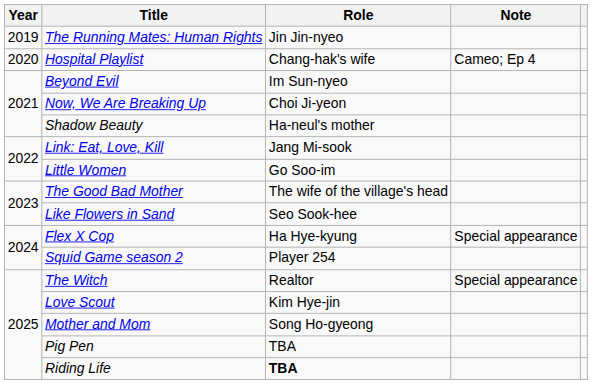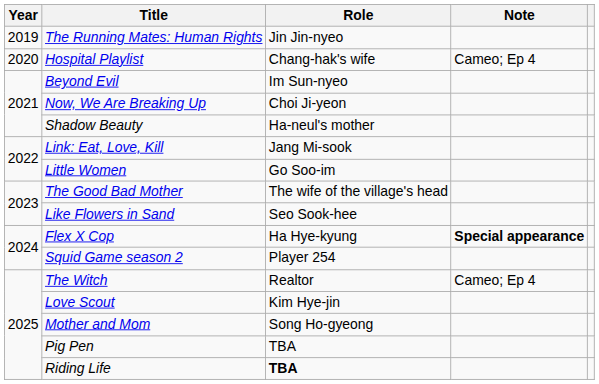 <table class="wikitable">
 <tr>
 <th>Year</th>
 <th>Title</th>
 <th>Role</th>
 <th>Note</th>
 <th></th>
 </tr>
 <tr>
 <td>2019</td>
 <td><em><a href='#'>The Running Mates: Human Rights</a></em></td>
 <td>Jin Jin-nyeo</td>
 <td></td>
 <td></td>
 </tr>
 <tr>
 <td>2020</td>
 <td><em><a href='#'>Hospital Playlist</a></em></td>
 <td>Chang-hak's wife</td>
 <td>Cameo; Ep 4</td>
 <td></td>
 </tr>
 <tr>
 <td rowspan="3">2021</td>
 <td><em><a href='#'>Beyond Evil</a></em></td>
 <td>Im Sun-nyeo</td>
 <td></td>
 <td></td>
 </tr>
 <tr>
 <td><em><a href='#'>Now, We Are Breaking Up</a></em></td>
 <td>Choi Ji-yeon</td>
 <td></td>
 <td></td>
 </tr>
 <tr>
 <td><em>Shadow Beauty</em></td>
 <td>Ha-neul's mother</td>
 <td></td>
 <td></td>
 </tr>
 <tr>
 <td rowspan="2">2022</td>
 <td><em><a href='#'>Link: Eat, Love, Kill</a></em></td>
 <td>Jang Mi-sook</td>
 <td></td>
 <td></td>
 </tr>
 <tr>
 <td><em><a href='#'>Little Women</a></em></td>
 <td>Go Soo-im</td>
 <td></td>
 <td></td>
 </tr>
 <tr>
 <td rowspan="2">2023</td>
 <td><em><a href='#'>The Good Bad Mother</a></em></td>
 <td>The wife of the village's head</td>
 <td></td>
 <td></td>
 </tr>
 <tr>
 <td><em><a href='#'>Like Flowers in Sand</a></em></td>
 <td>Seo Sook-hee</td>
 <td></td>
 <td></td>
 </tr>
 <tr>
 <td rowspan="2">2024</td>
 <td><em><a href='#'>Flex X Cop</a></em></td>
 <td>Ha Hye-kyung</td>
-<td>Special appearance</td>
+<td><strong>Special appearance</strong></td>
 <td></td>
 </tr>
 <tr>
 <td><em><a href='#'>Squid Game season 2</a></em></td>
 <td>Player 254</td>
 <td></td>
 <td></td>
 </tr>
 <tr>
 <td rowspan="5">2025</td>
 <td><em><a href='#'>The Witch</a></em></td>
 <td>Realtor</td>
-<td>Special appearance</td>
+<td>Cameo; Ep 4</td>
 <td></td>
 </tr>
 <tr>
 <td><em><a href='#'>Love Scout</a></em></td>
 <td>Kim Hye-jin</td>
 <td></td>
 <td></td>
 </tr>
 <tr>
 <td><em><a href='#'>Mother and Mom</a></em></td>
 <td>Song Ho-gyeong</td>
 <td></td>
 <td></td>
 </tr>
 <tr>
 <td><em>Pig Pen</em></td>
 <td>TBA</td>
 <td></td>
 <td></td>
 </tr>
 <tr>
 <td><em>Riding Life</em></td>
 <td><strong>TBA</strong></td>
 <td></td>
 <td></td>
 </tr>
 </table>
